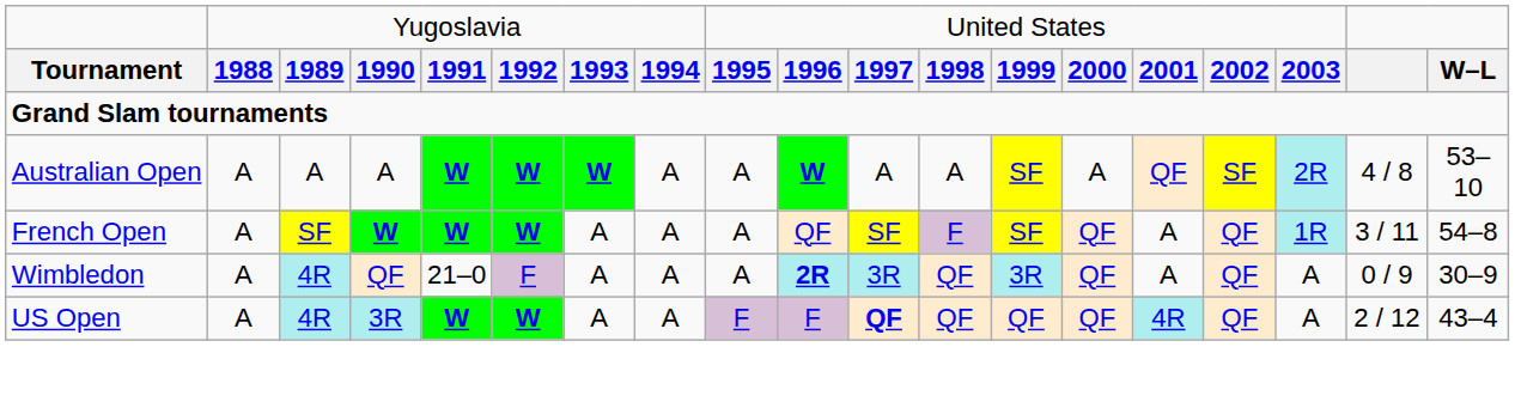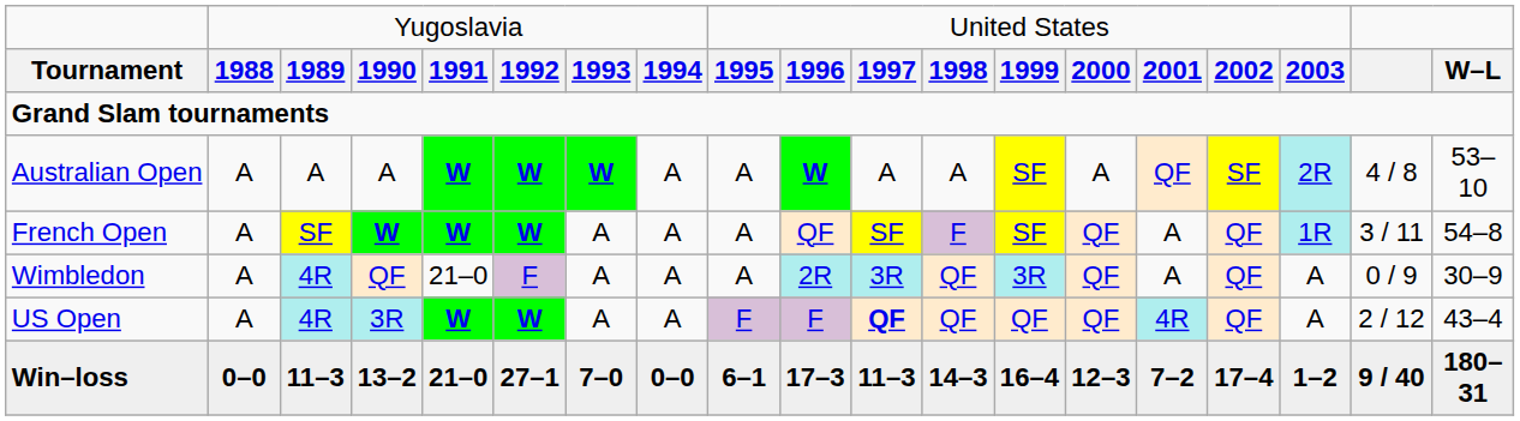 <table class=wikitable style=text-align:center;font-size:96%>
 <tr>
 <td colspan="1"></td>
 <td colspan="7">Yugoslavia</td>
 <td colspan="9">United States</td>
 <td colspan="2"></td>
 </tr>
 <tr>
 <th>Tournament</th>
 <th><a href='#'>1988</a></th>
 <th><a href='#'>1989</a></th>
 <th><a href='#'>1990</a></th>
 <th><a href='#'>1991</a></th>
 <th><a href='#'>1992</a></th>
 <th><a href='#'>1993</a></th>
 <th><a href='#'>1994</a></th>
 <th><a href='#'>1995</a></th>
 <th><a href='#'>1996</a></th>
 <th><a href='#'>1997</a></th>
 <th><a href='#'>1998</a></th>
 <th><a href='#'>1999</a></th>
 <th><a href='#'>2000</a></th>
 <th><a href='#'>2001</a></th>
 <th><a href='#'>2002</a></th>
 <th><a href='#'>2003</a></th>
 <th style="width:40px;"></th>
 <th width=40>W–L</th>
 </tr>
 <tr>
 <td colspan="19" style="text-align:left;"><strong>Grand Slam tournaments</strong></td>
 </tr>
 <tr>
 <td align=left><a href='#'>Australian Open</a></td>
 <td>A</td>
 <td>A</td>
 <td>A</td>
 <td bgcolor=lime><strong><a href='#'>W</a></strong></td>
 <td bgcolor=lime><strong><a href='#'>W</a></strong></td>
 <td bgcolor=lime><strong><a href='#'>W</a></strong></td>
 <td>A</td>
 <td>A</td>
 <td bgcolor=lime><strong><a href='#'>W</a></strong></td>
 <td>A</td>
 <td>A</td>
 <td style="background:yellow;"><a href='#'>SF</a></td>
 <td>A</td>
 <td bgcolor=ffebcd><a href='#'>QF</a></td>
 <td style="background:yellow;"><a href='#'>SF</a></td>
 <td bgcolor=afeeee><a href='#'>2R</a></td>
 <td>4 / 8</td>
 <td>53–10</td>
 </tr>
 <tr>
 <td align=left><a href='#'>French Open</a></td>
 <td>A</td>
 <td style="background:yellow;"><a href='#'>SF</a></td>
 <td bgcolor=lime><strong><a href='#'>W</a></strong></td>
 <td bgcolor=lime><strong><a href='#'>W</a></strong></td>
 <td bgcolor=lime><strong><a href='#'>W</a></strong></td>
 <td>A</td>
 <td>A</td>
 <td>A</td>
 <td bgcolor=ffebcd><a href='#'>QF</a></td>
 <td style="background:yellow;"><a href='#'>SF</a></td>
 <td bgcolor=D8BFD8><a href='#'>F</a></td>
 <td style="background:yellow;"><a href='#'>SF</a></td>
 <td bgcolor=ffebcd><a href='#'>QF</a></td>
 <td>A</td>
 <td bgcolor=ffebcd><a href='#'>QF</a></td>
 <td bgcolor=afeeee><a href='#'>1R</a></td>
 <td>3 / 11</td>
 <td>54–8</td>
 </tr>
 <tr>
 <td align=left><a href='#'>Wimbledon</a></td>
 <td>A</td>
 <td bgcolor=afeeee><a href='#'>4R</a></td>
 <td bgcolor=ffebcd><a href='#'>QF</a></td>
 <td>21–0</td>
 <td bgcolor=D8BFD8><a href='#'>F</a></td>
 <td>A</td>
 <td>A</td>
 <td>A</td>
-<td bgcolor=afeeee><strong><a href='#'>2R</a></strong></td>
+<td bgcolor=afeeee><a href='#'>2R</a></td>
 <td bgcolor=afeeee><a href='#'>3R</a></td>
 <td bgcolor=ffebcd><a href='#'>QF</a></td>
 <td bgcolor=afeeee><a href='#'>3R</a></td>
 <td bgcolor=ffebcd><a href='#'>QF</a></td>
 <td>A</td>
 <td bgcolor=ffebcd><a href='#'>QF</a></td>
 <td>A</td>
 <td>0 / 9</td>
 <td>30–9</td>
 </tr>
 <tr>
 <td align=left><a href='#'>US Open</a></td>
 <td>A</td>
 <td bgcolor=afeeee><a href='#'>4R</a></td>
 <td bgcolor=afeeee><a href='#'>3R</a></td>
 <td bgcolor=lime><strong><a href='#'>W</a></strong></td>
 <td bgcolor=lime><strong><a href='#'>W</a></strong></td>
 <td>A</td>
 <td>A</td>
 <td bgcolor=D8BFD8><a href='#'>F</a></td>
 <td bgcolor=D8BFD8><a href='#'>F</a></td>
 <td bgcolor=ffebcd><strong><a href='#'>QF</a></strong></td>
 <td bgcolor=ffebcd><a href='#'>QF</a></td>
 <td bgcolor=ffebcd><a href='#'>QF</a></td>
 <td bgcolor=ffebcd><a href='#'>QF</a></td>
 <td bgcolor=afeeee><a href='#'>4R</a></td>
 <td bgcolor=ffebcd><a href='#'>QF</a></td>
 <td>A</td>
 <td>2 / 12</td>
 <td>43–4</td>
 </tr>
+<tr style="font-weight:bold; background:#efefef;">
+<td style=text-align:left>Win–loss</td>
+<td>0–0</td>
+<td>11–3</td>
+<td>13–2</td>
+<td>21–0</td>
+<td>27–1</td>
+<td>7–0</td>
+<td>0–0</td>
+<td>6–1</td>
+<td>17–3</td>
+<td>11–3</td>
+<td>14–3</td>
+<td>16–4</td>
+<td>12–3</td>
+<td>7–2</td>
+<td>17–4</td>
+<td>1–2</td>
+<td>9 / 40</td>
+<td>180–31</td>
+</tr>
 </table>
